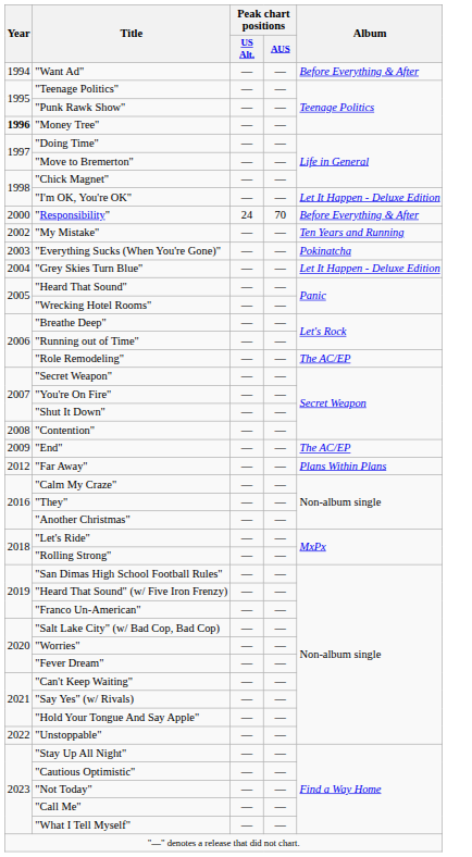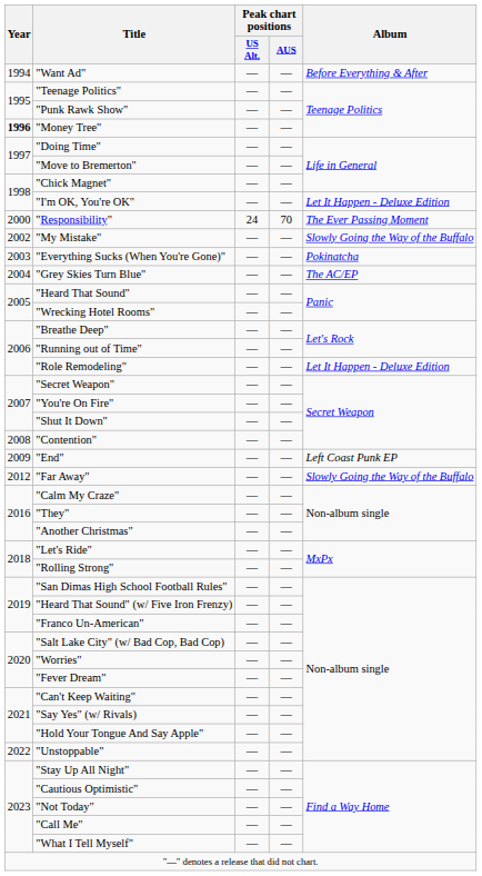 <table class="wikitable">
 <tr>
 <th scope="col" rowspan="2">Year</th>
 <th scope="col" rowspan="2">Title</th>
 <th scope="col" colspan="2">Peak chart positions</th>
 <th scope="col" rowspan="2">Album</th>
 </tr>
 <tr>
 <th scope="col" style="width:3em; font-size:85%"><a href='#'>US Alt.</a><br></th>
 <th scope="col" style="width:3em; font-size:85%"><a href='#'>AUS</a><br></th>
 </tr>
 <tr>
 <td>1994</td>
 <td>"Want Ad"</td>
 <td style="text-align:center;">—</td>
 <td style="text-align:center;">—</td>
 <td><em><a href='#'>Before Everything & After</a></em></td>
 </tr>
 <tr>
 <td rowspan="2">1995</td>
 <td>"Teenage Politics"</td>
 <td style="text-align:center;">—</td>
 <td style="text-align:center;">—</td>
 <td rowspan="3"><em><a href='#'>Teenage Politics</a></em></td>
 </tr>
 <tr>
 <td>"Punk Rawk Show"</td>
 <td style="text-align:center;">—</td>
 <td style="text-align:center;">—</td>
 </tr>
 <tr>
 <td><strong>1996</strong></td>
 <td>"Money Tree"</td>
 <td style="text-align:center;">—</td>
 <td style="text-align:center;">—</td>
 </tr>
 <tr>
 <td rowspan="2">1997</td>
 <td>"Doing Time"</td>
 <td style="text-align:center;">—</td>
 <td style="text-align:center;">—</td>
 <td rowspan="3"><em><a href='#'>Life in General</a></em></td>
 </tr>
 <tr>
 <td>"Move to Bremerton"</td>
 <td style="text-align:center;">—</td>
 <td style="text-align:center;">—</td>
 </tr>
 <tr>
 <td rowspan="2">1998</td>
 <td>"Chick Magnet"</td>
 <td style="text-align:center;">—</td>
 <td style="text-align:center;">—</td>
 </tr>
 <tr>
 <td>"I'm OK, You're OK"</td>
 <td style="text-align:center;">—</td>
 <td style="text-align:center;">—</td>
 <td><em><a href='#'>Let It Happen - Deluxe Edition</a></em></td>
 </tr>
 <tr>
 <td>2000</td>
 <td>"<a href='#'>Responsibility</a>"</td>
 <td style="text-align:center;">24</td>
 <td style="text-align:center;">70</td>
-<td><em><a href='#'>Before Everything & After</a></em></td>
+<td><em><a href='#'>The Ever Passing Moment</a></em></td>
 </tr>
 <tr>
 <td>2002</td>
 <td>"My Mistake"</td>
 <td style="text-align:center;">—</td>
 <td style="text-align:center;">—</td>
-<td><em><a href='#'>Ten Years and Running</a></em></td>
+<td><em><a href='#'>Slowly Going the Way of the Buffalo</a></em></td>
 </tr>
 <tr>
 <td>2003</td>
 <td>"Everything Sucks (When You're Gone)"</td>
 <td style="text-align:center;">—</td>
 <td style="text-align:center;">—</td>
 <td><em><a href='#'>Pokinatcha</a></em></td>
 </tr>
 <tr>
 <td>2004</td>
 <td>"Grey Skies Turn Blue"</td>
 <td style="text-align:center;">—</td>
 <td style="text-align:center;">—</td>
-<td><em><a href='#'>Let It Happen - Deluxe Edition</a></em></td>
+<td><em><a href='#'>The AC/EP</a></em></td>
 </tr>
 <tr>
 <td rowspan="2">2005</td>
 <td>"Heard That Sound"</td>
 <td style="text-align:center;">—</td>
 <td style="text-align:center;">—</td>
 <td rowspan="2"><em><a href='#'>Panic</a></em></td>
 </tr>
 <tr>
 <td>"Wrecking Hotel Rooms"</td>
 <td style="text-align:center;">—</td>
 <td style="text-align:center;">—</td>
 </tr>
 <tr>
 <td rowspan="3">2006</td>
 <td>"Breathe Deep"</td>
 <td style="text-align:center;">—</td>
 <td style="text-align:center;">—</td>
 <td rowspan="2"><em><a href='#'>Let's Rock</a></em></td>
 </tr>
 <tr>
 <td>"Running out of Time"</td>
 <td style="text-align:center;">—</td>
 <td style="text-align:center;">—</td>
 </tr>
 <tr>
 <td>"Role Remodeling"</td>
 <td style="text-align:center;">—</td>
 <td style="text-align:center;">—</td>
-<td><em><a href='#'>The AC/EP</a></em></td>
+<td><em><a href='#'>Let It Happen - Deluxe Edition</a></em></td>
 </tr>
 <tr>
 <td rowspan="3">2007</td>
 <td>"Secret Weapon"</td>
 <td style="text-align:center;">—</td>
 <td style="text-align:center;">—</td>
 <td rowspan="4"><em><a href='#'>Secret Weapon</a></em></td>
 </tr>
 <tr>
 <td>"You're On Fire"</td>
 <td style="text-align:center;">—</td>
 <td style="text-align:center;">—</td>
 </tr>
 <tr>
 <td>"Shut It Down"</td>
 <td style="text-align:center;">—</td>
 <td style="text-align:center;">—</td>
 </tr>
 <tr>
 <td>2008</td>
 <td>"Contention"</td>
 <td style="text-align:center;">—</td>
 <td style="text-align:center;">—</td>
 </tr>
 <tr>
 <td>2009</td>
 <td>"End"</td>
 <td style="text-align:center;">—</td>
 <td style="text-align:center;">—</td>
-<td><em><a href='#'>The AC/EP</a></em></td>
+<td><em>Left Coast Punk EP</em></td>
 </tr>
 <tr>
 <td>2012</td>
 <td>"Far Away"</td>
 <td style="text-align:center;">—</td>
 <td style="text-align:center;">—</td>
-<td><em><a href='#'>Plans Within Plans</a></em></td>
+<td><em><a href='#'>Slowly Going the Way of the Buffalo</a></em></td>
 </tr>
 <tr>
 <td rowspan="3">2016</td>
 <td>"Calm My Craze"</td>
 <td style="text-align:center;">—</td>
 <td style="text-align:center;">—</td>
 <td rowspan="3">Non-album single</td>
 </tr>
 <tr>
 <td>"They"</td>
 <td style="text-align:center;">—</td>
 <td style="text-align:center;">—</td>
 </tr>
 <tr>
 <td>"Another Christmas"</td>
 <td style="text-align:center;">—</td>
 <td style="text-align:center;">—</td>
 </tr>
 <tr>
 <td rowspan="2">2018</td>
 <td>"Let's Ride"</td>
 <td style="text-align:center;">—</td>
 <td style="text-align:center;">—</td>
 <td rowspan="2"><em><a href='#'>MxPx</a></em></td>
 </tr>
 <tr>
 <td>"Rolling Strong"</td>
 <td style="text-align:center;">—</td>
 <td style="text-align:center;">—</td>
 </tr>
 <tr>
 <td rowspan="3">2019</td>
 <td>"San Dimas High School Football Rules"</td>
 <td style="text-align:center;">—</td>
 <td style="text-align:center;">—</td>
 <td rowspan="10">Non-album single</td>
 </tr>
 <tr>
 <td>"Heard That Sound" (w/ Five Iron Frenzy)</td>
 <td style="text-align:center;">—</td>
 <td style="text-align:center;">—</td>
 </tr>
 <tr>
 <td>"Franco Un-American"</td>
 <td style="text-align:center;">—</td>
 <td style="text-align:center;">—</td>
 </tr>
 <tr>
 <td rowspan="3">2020</td>
 <td>"Salt Lake City" (w/ Bad Cop, Bad Cop)</td>
 <td style="text-align:center;">—</td>
 <td style="text-align:center;">—</td>
 </tr>
 <tr>
 <td>"Worries"</td>
 <td style="text-align:center;">—</td>
 <td style="text-align:center;">—</td>
 </tr>
 <tr>
 <td>"Fever Dream"</td>
 <td style="text-align:center;">—</td>
 <td style="text-align:center;">—</td>
 </tr>
 <tr>
 <td rowspan="3">2021</td>
 <td>"Can't Keep Waiting"</td>
 <td style="text-align:center;">—</td>
 <td style="text-align:center;">—</td>
 </tr>
 <tr>
 <td>"Say Yes" (w/ Rivals)</td>
 <td style="text-align:center;">—</td>
 <td style="text-align:center;">—</td>
 </tr>
 <tr>
 <td>"Hold Your Tongue And Say Apple"</td>
 <td style="text-align:center;">—</td>
 <td style="text-align:center;">—</td>
 </tr>
 <tr>
 <td>2022</td>
 <td>"Unstoppable"</td>
 <td style="text-align:center;">—</td>
 <td style="text-align:center;">—</td>
 </tr>
 <tr>
 <td rowspan="5">2023</td>
 <td>"Stay Up All Night"</td>
 <td style="text-align:center;">—</td>
 <td style="text-align:center;">—</td>
 <td rowspan="5"><em><a href='#'>Find a Way Home</a></em></td>
 </tr>
 <tr>
 <td>"Cautious Optimistic"</td>
 <td style="text-align:center;">—</td>
 <td style="text-align:center;">—</td>
 </tr>
 <tr>
 <td>"Not Today"</td>
 <td style="text-align:center;">—</td>
 <td style="text-align:center;">—</td>
 </tr>
 <tr>
 <td>"Call Me"</td>
 <td style="text-align:center;">—</td>
 <td style="text-align:center;">—</td>
 </tr>
 <tr>
 <td>"What I Tell Myself"</td>
 <td style="text-align:center;">—</td>
 <td style="text-align:center;">—</td>
 </tr>
 <tr>
 <td colspan="11" align="center"><small>"—" denotes a release that did not chart.</small></td>
 </tr>
 </table>
